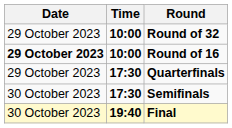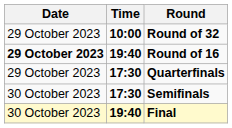 <table class="wikitable">
 <tr>
 <th>Date</th>
 <th>Time</th>
 <th>Round</th>
 </tr>
 <tr>
 <td>29 October 2023</td>
 <td><strong>10:00</strong></td>
 <td><strong>Round of 32</strong></td>
 </tr>
 <tr>
 <td><strong>29 October 2023</strong></td>
-<td><strong>10:00</strong></td>
+<td><strong>19:40</strong></td>
 <td><strong>Round of 16</strong></td>
 </tr>
 <tr>
 <td>29 October 2023</td>
 <td><strong>17:30</strong></td>
 <td><strong>Quarterfinals</strong></td>
 </tr>
 <tr>
 <td>30 October 2023</td>
 <td><strong>17:30</strong></td>
 <td><strong>Semifinals</strong></td>
 </tr>
 <tr style=background:lemonchiffon>
 <td>30 October 2023</td>
 <td><strong>19:40</strong></td>
 <td><strong>Final</strong></td>
 </tr>
 </table>
